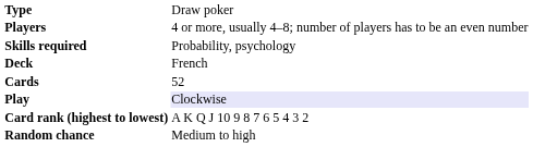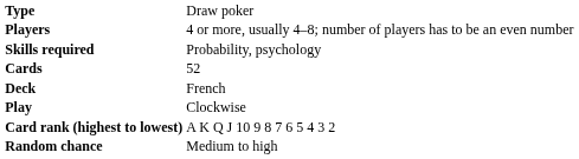 <table>
 <tr>
 <td><strong>Type</strong></td>
 <td>Draw poker</td>
 </tr>
 <tr>
 <td><strong>Players</strong></td>
 <td>4 or more, usually 4–8; number of players has to be an even number</td>
 </tr>
 <tr>
 <td><strong>Skills required</strong></td>
 <td>Probability, psychology</td>
 </tr>
 <tr>
+<td><strong>Cards</strong></td>
+<td>52</td>
+</tr>
+<tr>
 <td><strong>Deck</strong></td>
 <td>French</td>
 </tr>
 <tr>
-<td><strong>Cards</strong></td>
-<td>52</td>
-</tr>
-<tr>
 <td><strong>Play</strong></td>
-<td style="background: lavender;">Clockwise</td>
+<td>Clockwise</td>
 </tr>
 <tr>
 <td><strong>Card rank (highest to lowest)</strong></td>
 <td>A K Q J 10 9 8 7 6 5 4 3 2</td>
 </tr>
 <tr>
 <td><strong>Random chance</strong></td>
 <td>Medium to high</td>
 </tr>
 </table>
